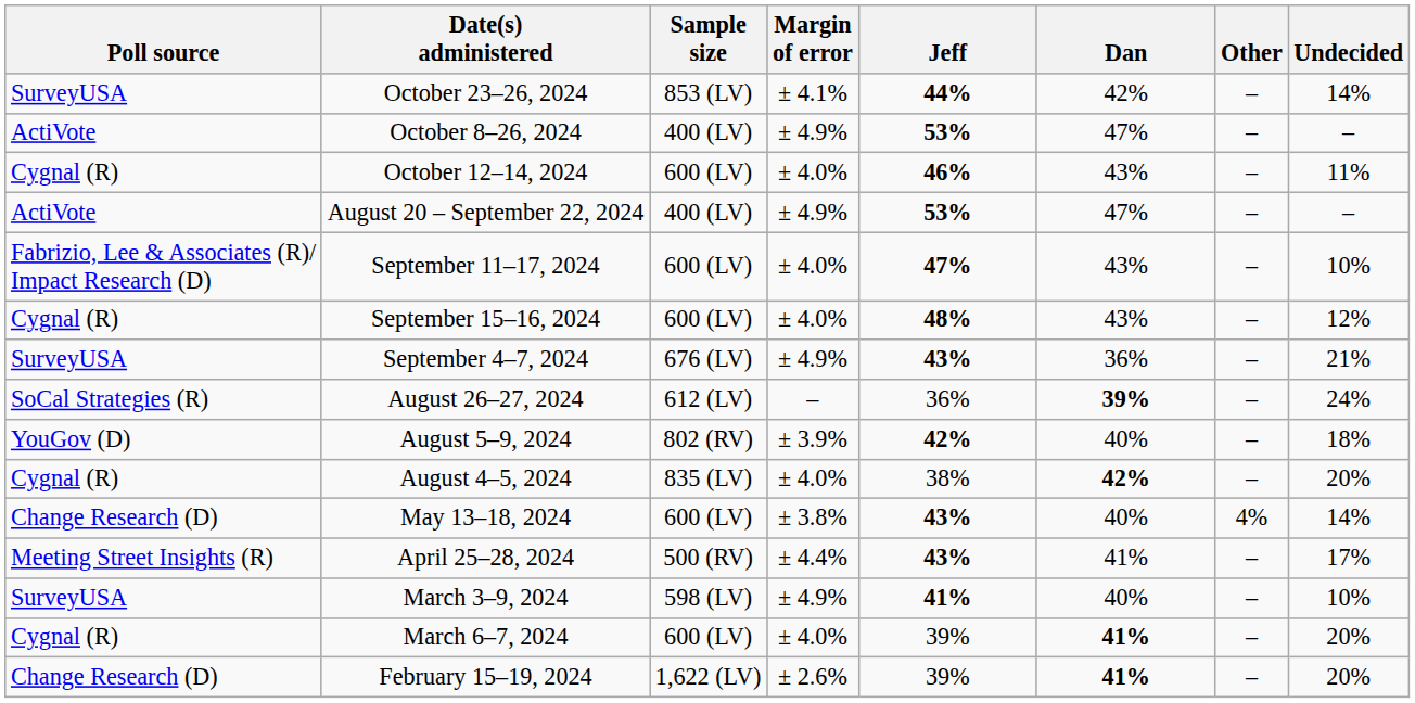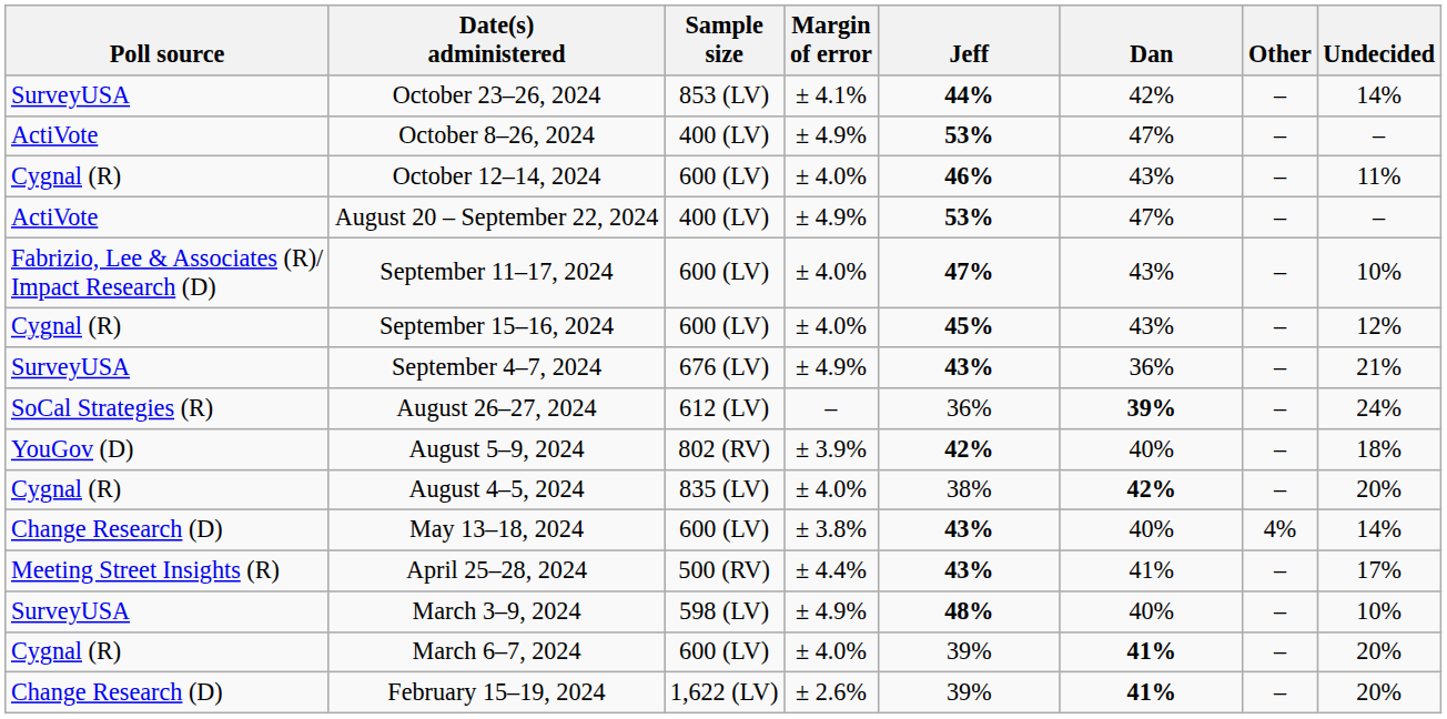 <table class="wikitable" style="font-size:90%;text-align:center;">
 <tr valign=bottom>
 <th>Poll source</th>
 <th>Date(s)<br>administered</th>
 <th>Sample<br>size</th>
 <th>Margin<br>of error</th>
 <th style="width:100px;">Jeff<br></th>
 <th style="width:100px;">Dan<br></th>
 <th>Other</th>
 <th>Undecided</th>
 </tr>
 <tr>
 <td style="text-align:left;"><a href='#'>SurveyUSA</a></td>
 <td data-sort-value="2024-10-26">October 23–26, 2024</td>
 <td>853 (LV)</td>
 <td>± 4.1%</td>
 <td><strong>44%</strong></td>
 <td>42%</td>
 <td>–</td>
 <td>14%</td>
 </tr>
 <tr>
 <td style="text-align:left;"><a href='#'>ActiVote</a></td>
 <td>October 8–26, 2024</td>
 <td>400 (LV)</td>
 <td>± 4.9%</td>
 <td><strong>53%</strong></td>
 <td>47%</td>
 <td>–</td>
 <td>–</td>
 </tr>
 <tr>
 <td style="text-align:left;"><a href='#'>Cygnal</a> (R)</td>
 <td>October 12–14, 2024</td>
 <td>600 (LV)</td>
 <td>± 4.0%</td>
 <td><strong>46%</strong></td>
 <td>43%</td>
 <td>–</td>
 <td>11%</td>
 </tr>
 <tr>
 <td style="text-align:left;"><a href='#'>ActiVote</a></td>
 <td>August 20 – September 22, 2024</td>
 <td>400 (LV)</td>
 <td>± 4.9%</td>
 <td><strong>53%</strong></td>
 <td>47%</td>
 <td>–</td>
 <td>–</td>
 </tr>
 <tr>
 <td style="text-align:left;"><a href='#'>Fabrizio, Lee & Associates</a> (R)/<a href='#'><br>Impact Research</a> (D)</td>
 <td>September 11–17, 2024</td>
 <td>600 (LV)</td>
 <td>± 4.0%</td>
 <td><strong>47%</strong></td>
 <td>43%</td>
 <td>–</td>
 <td>10%</td>
 </tr>
 <tr>
 <td style="text-align:left;"><a href='#'>Cygnal</a> (R)</td>
 <td>September 15–16, 2024</td>
 <td>600 (LV)</td>
 <td>± 4.0%</td>
-<td><strong>48%</strong></td>
+<td><strong>45%</strong></td>
 <td>43%</td>
 <td>–</td>
 <td>12%</td>
 </tr>
 <tr>
 <td style="text-align:left;"><a href='#'>SurveyUSA</a></td>
 <td data-sort-value="2024-09-07">September 4–7, 2024</td>
 <td>676 (LV)</td>
 <td>± 4.9%</td>
 <td><strong>43%</strong></td>
 <td>36%</td>
 <td>–</td>
 <td>21%</td>
 </tr>
 <tr>
 <td style="text-align:left;"><a href='#'>SoCal Strategies</a> (R)</td>
 <td data-sort-value="2024-08-27">August 26–27, 2024</td>
 <td>612 (LV)</td>
 <td>–</td>
 <td>36%</td>
 <td><strong>39%</strong></td>
 <td>–</td>
 <td>24%</td>
 </tr>
 <tr>
 <td style="text-align:left;"><a href='#'>YouGov</a> (D)</td>
 <td>August 5–9, 2024</td>
 <td>802 (RV)</td>
 <td>± 3.9%</td>
 <td><strong>42%</strong></td>
 <td>40%</td>
 <td>–</td>
 <td>18%</td>
 </tr>
 <tr>
 <td style="text-align:left;"><a href='#'>Cygnal</a> (R)</td>
 <td data-sort-value="2024-08-09">August 4–5, 2024</td>
 <td>835 (LV)</td>
 <td>± 4.0%</td>
 <td>38%</td>
 <td><strong>42%</strong></td>
 <td>–</td>
 <td>20%</td>
 </tr>
 <tr>
 <td style="text-align:left;"><a href='#'>Change Research</a> (D)</td>
 <td data-sort-value="2024-03-11">May 13–18, 2024</td>
 <td>600 (LV)</td>
 <td>± 3.8%</td>
 <td><strong>43%</strong></td>
 <td>40%</td>
 <td>4%</td>
 <td>14%</td>
 </tr>
 <tr>
 <td style="text-align:left;"><a href='#'>Meeting Street Insights</a> (R)</td>
 <td data-sort-value="2024-05-29">April 25–28, 2024</td>
 <td>500 (RV)</td>
 <td>± 4.4%</td>
 <td><strong>43%</strong></td>
 <td>41%</td>
 <td>–</td>
 <td>17%</td>
 </tr>
 <tr>
 <td style="text-align:left;"><a href='#'>SurveyUSA</a></td>
 <td data-sort-value="2024-03-11">March 3–9, 2024</td>
 <td>598 (LV)</td>
 <td>± 4.9%</td>
-<td><strong>41%</strong></td>
+<td><strong>48%</strong></td>
 <td>40%</td>
 <td>–</td>
 <td>10%</td>
 </tr>
 <tr>
 <td style="text-align:left;"><a href='#'>Cygnal</a> (R)</td>
 <td data-sort-value="2024-03-12">March 6–7, 2024</td>
 <td>600 (LV)</td>
 <td>± 4.0%</td>
 <td>39%</td>
 <td><strong>41%</strong></td>
 <td>–</td>
 <td>20%</td>
 </tr>
 <tr>
 <td style="text-align:left;"><a href='#'>Change Research</a> (D)</td>
 <td>February 15–19, 2024</td>
 <td>1,622 (LV)</td>
 <td>± 2.6%</td>
 <td>39%</td>
 <td><strong>41%</strong></td>
 <td>–</td>
 <td>20%</td>
 </tr>
 </table>
